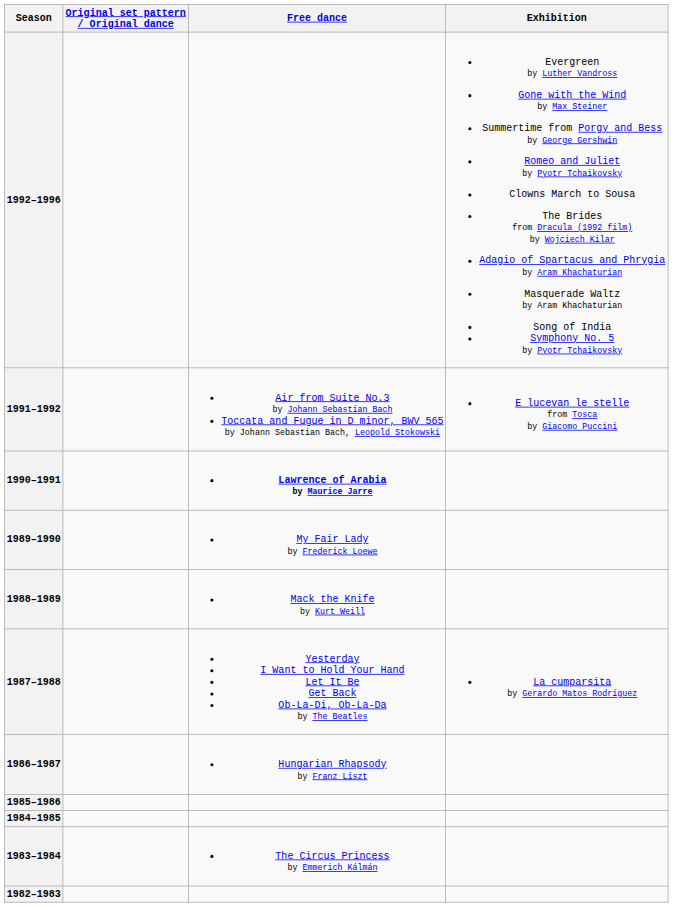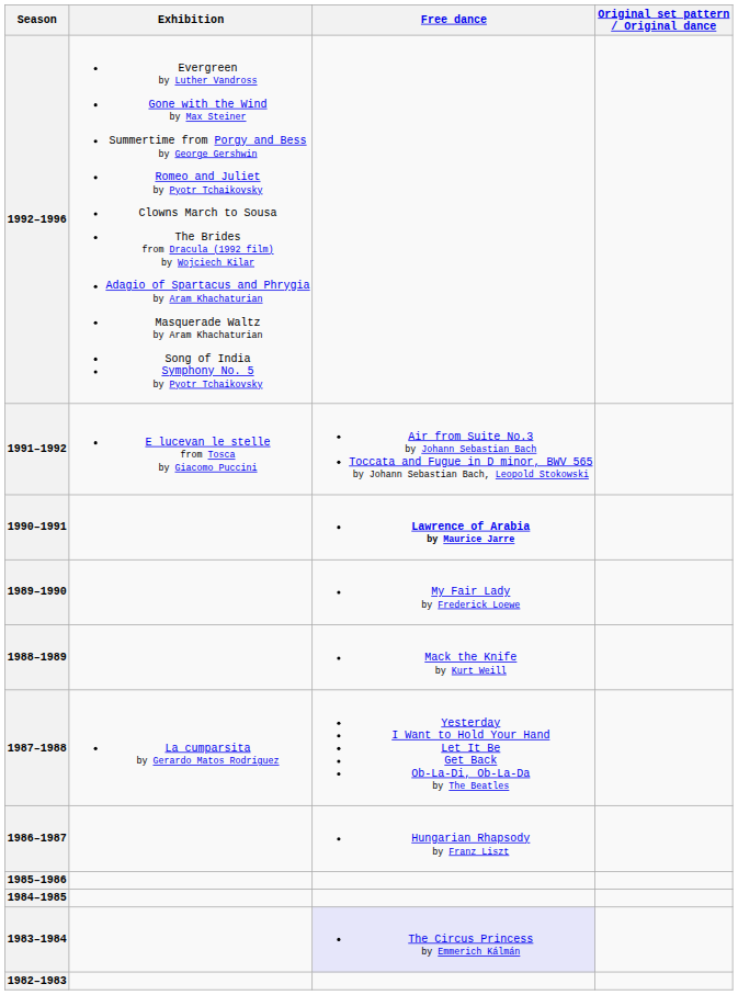 <table class="wikitable" style="text-align:center">
 <tr>
 <th>Season</th>
+<th>Exhibition</th>
+<th><a href='#'>Free dance</a></th>
 <th><a href='#'>Original set pattern <br> / Original dance</a></th>
-<th><a href='#'>Free dance</a></th>
-<th>Exhibition</th>
 </tr>
 <tr>
 <th>1992–1996</th>
+<td><br><ul><li>Evergreen <br><small> by <a href='#'>Luther Vandross</a> </small></li></ul><ul><li><a href='#'>Gone with the Wind</a> <br><small> by <a href='#'>Max Steiner</a> </small></li></ul><ul><li>Summertime from <a href='#'>Porgy and Bess</a> <br><small> by <a href='#'>George Gershwin</a> </small></li></ul><ul><li><a href='#'>Romeo and Juliet</a> <br> <small> by <a href='#'>Pyotr Tchaikovsky</a> </small></li></ul><ul><li>Clowns March to Sousa</li></ul><ul><li>The Brides <br><small> from <a href='#'>Dracula (1992 film)</a> <br> by <a href='#'>Wojciech Kilar</a> </small></li></ul><ul><li><a href='#'>Adagio of Spartacus and Phrygia</a> <br><small> by <a href='#'>Aram Khachaturian</a> </small></li></ul><ul><li>Masquerade Waltz <br> <small> by Aram Khachaturian </small></li></ul><ul><li>Song of India</li><li><a href='#'>Symphony No. 5</a>  <br><small> by <a href='#'>Pyotr Tchaikovsky</a> </small></li></ul></td>
 <td></td>
 <td></td>
-<td><br><ul><li>Evergreen <br><small> by <a href='#'>Luther Vandross</a> </small></li></ul><ul><li><a href='#'>Gone with the Wind</a> <br><small> by <a href='#'>Max Steiner</a> </small></li></ul><ul><li>Summertime from <a href='#'>Porgy and Bess</a> <br><small> by <a href='#'>George Gershwin</a> </small></li></ul><ul><li><a href='#'>Romeo and Juliet</a> <br> <small> by <a href='#'>Pyotr Tchaikovsky</a> </small></li></ul><ul><li>Clowns March to Sousa</li></ul><ul><li>The Brides <br><small> from <a href='#'>Dracula (1992 film)</a> <br> by <a href='#'>Wojciech Kilar</a> </small></li></ul><ul><li><a href='#'>Adagio of Spartacus and Phrygia</a> <br><small> by <a href='#'>Aram Khachaturian</a> </small></li></ul><ul><li>Masquerade Waltz <br> <small> by Aram Khachaturian </small></li></ul><ul><li>Song of India</li><li><a href='#'>Symphony No. 5</a>  <br><small> by <a href='#'>Pyotr Tchaikovsky</a> </small></li></ul></td>
 </tr>
 <tr>
 <th>1991–1992</th>
+<td><br><ul><li><a href='#'>E lucevan le stelle</a> <br><small> from <a href='#'>Tosca</a> <br> by <a href='#'>Giacomo Puccini</a> </small></li></ul></td>
+<td><br><ul><li><a href='#'>Air from Suite No.3</a> <br><small> by <a href='#'>Johann Sebastian Bach</a> </small></li><li><a href='#'>Toccata and Fugue in D minor, BWV 565</a> <br><small> by Johann Sebastian Bach, <a href='#'>Leopold Stokowski</a> </small></li></ul></td>
 <td></td>
-<td><br><ul><li><a href='#'>Air from Suite No.3</a> <br><small> by <a href='#'>Johann Sebastian Bach</a> </small></li><li><a href='#'>Toccata and Fugue in D minor, BWV 565</a> <br><small> by Johann Sebastian Bach, <a href='#'>Leopold Stokowski</a> </small></li></ul></td>
-<td><br><ul><li><a href='#'>E lucevan le stelle</a> <br><small> from <a href='#'>Tosca</a> <br> by <a href='#'>Giacomo Puccini</a> </small></li></ul></td>
 </tr>
 <tr>
 <th>1990–1991</th>
 <td></td>
 <td><strong><br><ul><li><a href='#'>Lawrence of Arabia</a> <br><small> by <a href='#'>Maurice Jarre</a> </small></li></ul></strong></td>
 <td></td>
 </tr>
 <tr>
 <th>1989–1990</th>
 <td></td>
 <td><br><ul><li><a href='#'>My Fair Lady</a> <br><small> by <a href='#'>Frederick Loewe</a></small></li></ul></td>
 <td></td>
 </tr>
 <tr>
 <th>1988–1989</th>
 <td></td>
 <td><br><ul><li><a href='#'>Mack the Knife</a> <br><small> by <a href='#'>Kurt Weill</a></small></li></ul></td>
 <td></td>
 </tr>
 <tr>
 <th>1987–1988</th>
+<td><br><ul><li><a href='#'>La cumparsita</a> <br><small> by <a href='#'>Gerardo Matos Rodríguez</a></small></li></ul></td>
+<td><br><ul><li><a href='#'>Yesterday</a></li><li><a href='#'>I Want to Hold Your Hand</a></li><li><a href='#'>Let It Be</a></li><li><a href='#'>Get Back</a></li><li><a href='#'>Ob-La-Di, Ob-La-Da</a> <br><small> by <a href='#'>The Beatles</a></small></li></ul></td>
 <td></td>
-<td><br><ul><li><a href='#'>Yesterday</a></li><li><a href='#'>I Want to Hold Your Hand</a></li><li><a href='#'>Let It Be</a></li><li><a href='#'>Get Back</a></li><li><a href='#'>Ob-La-Di, Ob-La-Da</a> <br><small> by <a href='#'>The Beatles</a></small></li></ul></td>
-<td><br><ul><li><a href='#'>La cumparsita</a> <br><small> by <a href='#'>Gerardo Matos Rodríguez</a></small></li></ul></td>
 </tr>
 <tr>
 <th>1986–1987</th>
 <td></td>
 <td><br><ul><li><a href='#'>Hungarian Rhapsody</a> <br><small> by <a href='#'>Franz Liszt</a></small></li></ul></td>
 <td></td>
 </tr>
 <tr>
 <th>1985–1986</th>
 <td></td>
 <td></td>
 <td></td>
 </tr>
 <tr>
 <th>1984–1985</th>
 <td></td>
 <td></td>
 <td></td>
 </tr>
 <tr>
 <th>1983–1984</th>
 <td></td>
-<td><br><ul><li><a href='#'>The Circus Princess</a> <br><small> by <a href='#'>Emmerich Kálmán</a></small></li></ul></td>
+<td style="background: lavender;"><br><ul><li><a href='#'>The Circus Princess</a> <br><small> by <a href='#'>Emmerich Kálmán</a></small></li></ul></td>
 <td></td>
 </tr>
 <tr>
 <th>1982–1983</th>
 <td></td>
 <td></td>
 <td></td>
 </tr>
 </table>
